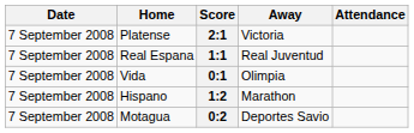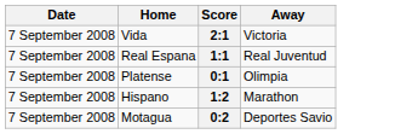 <table class="wikitable">
 <tr>
 <th>Date</th>
 <th>Home</th>
 <th>Score</th>
 <th>Away</th>
-<th>Attendance</th>
 </tr>
 <tr>
 <td>7 September 2008</td>
-<td>Platense</td>
+<td>Vida</td>
 <th>2:1</th>
 <td>Victoria</td>
-<td></td>
 </tr>
 <tr>
 <td>7 September 2008</td>
 <td>Real Espana</td>
 <th>1:1</th>
 <td>Real Juventud</td>
-<td></td>
 </tr>
 <tr>
 <td>7 September 2008</td>
-<td>Vida</td>
+<td>Platense</td>
 <th>0:1</th>
 <td>Olimpia</td>
-<td></td>
 </tr>
 <tr>
 <td>7 September 2008</td>
 <td>Hispano</td>
 <th>1:2</th>
 <td>Marathon</td>
-<td></td>
 </tr>
 <tr>
 <td>7 September 2008</td>
 <td>Motagua</td>
 <th>0:2</th>
 <td>Deportes Savio</td>
-<td></td>
 </tr>
 </table>
